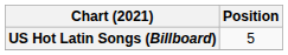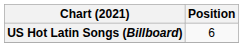 <table class="wikitable plainrowheaders" style="text-align:center">
 <tr>
 <th scope="col">Chart (2021)</th>
 <th scope="col">Position</th>
 </tr>
 <tr>
 <th scope="row">US Hot Latin Songs (<em>Billboard</em>)</th>
-<td>5</td>
+<td>6</td>
 </tr>
 <tr>
 </tr>
 </table>
